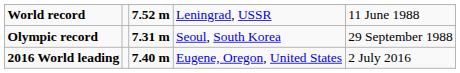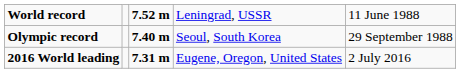 <table class="wikitable">
 <tr>
 <td><strong>World record</strong></td>
 <td></td>
 <td><strong>7.52 m</strong></td>
 <td><a href='#'>Leningrad</a>, <a href='#'>USSR</a></td>
 <td>11 June 1988</td>
 </tr>
 <tr>
 <td><strong>Olympic record</strong></td>
 <td></td>
-<td><strong>7.31 m</strong></td>
+<td><strong>7.40 m</strong></td>
 <td><a href='#'>Seoul</a>, <a href='#'>South Korea</a></td>
 <td>29 September 1988</td>
 </tr>
 <tr>
 <td><strong>2016 World leading</strong></td>
 <td></td>
-<td><strong>7.40 m</strong></td>
+<td><strong>7.31 m</strong></td>
 <td><a href='#'>Eugene, Oregon</a>, <a href='#'>United States</a></td>
 <td>2 July 2016</td>
 </tr>
 </table>
